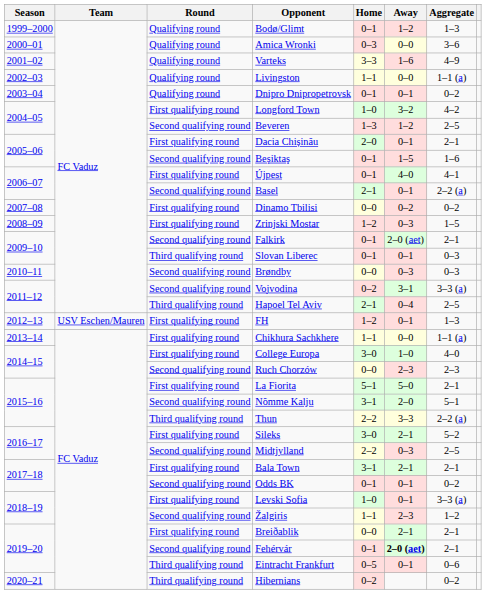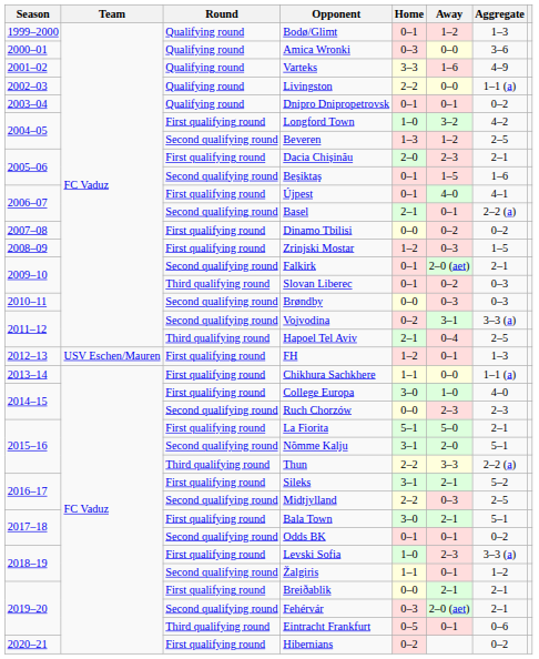 <table class="wikitable">
 <tr>
 <th>Season</th>
 <th>Team</th>
 <th>Round</th>
 <th>Opponent</th>
 <th>Home</th>
 <th>Away</th>
 <th>Aggregate</th>
 <th></th>
 </tr>
 <tr>
 <td><a href='#'>1999–2000</a></td>
 <td rowspan="18"><a href='#'>FC Vaduz</a></td>
 <td><a href='#'>Qualifying round</a></td>
 <td> <a href='#'>Bodø/Glimt</a></td>
 <td bgcolor="#ffdddd" style="text-align:center;">0–1</td>
 <td bgcolor="#ffdddd" style="text-align:center;">1–2</td>
 <td style="text-align:center;">1–3</td>
 <td></td>
 </tr>
 <tr>
 <td><a href='#'>2000–01</a></td>
 <td><a href='#'>Qualifying round</a></td>
 <td> <a href='#'>Amica Wronki</a></td>
 <td bgcolor="#ffdddd" style="text-align:center;">0–3</td>
 <td bgcolor="#ffffdd" style="text-align:center;">0–0</td>
 <td style="text-align:center;">3–6</td>
 <td></td>
 </tr>
 <tr>
 <td><a href='#'>2001–02</a></td>
 <td><a href='#'>Qualifying round</a></td>
 <td> <a href='#'>Varteks</a></td>
 <td bgcolor="#ffffdd" style="text-align:center;">3–3</td>
 <td bgcolor="#ffdddd" style="text-align:center;">1–6</td>
 <td style="text-align:center;">4–9</td>
 <td></td>
 </tr>
 <tr>
 <td><a href='#'>2002–03</a></td>
 <td><a href='#'>Qualifying round</a></td>
 <td> <a href='#'>Livingston</a></td>
-<td bgcolor="#ffffdd" style="text-align:center;">1–1</td>
+<td bgcolor="#ffffdd" style="text-align:center;">2–2</td>
 <td bgcolor="#ffffdd" style="text-align:center;">0–0</td>
 <td style="text-align:center;">1–1 (<a href='#'>a</a>)</td>
 <td></td>
 </tr>
 <tr>
 <td><a href='#'>2003–04</a></td>
 <td><a href='#'>Qualifying round</a></td>
 <td> <a href='#'>Dnipro Dnipropetrovsk</a></td>
 <td bgcolor="#ffdddd" style="text-align:center;">0–1</td>
 <td bgcolor="#ffdddd" style="text-align:center;">0–1</td>
 <td style="text-align:center;">0–2</td>
 <td></td>
 </tr>
 <tr>
 <td rowspan="2"><a href='#'>2004–05</a></td>
 <td><a href='#'>First qualifying round</a></td>
 <td> <a href='#'>Longford Town</a></td>
 <td bgcolor="#ddffdd" style="text-align:center;">1–0</td>
 <td bgcolor="#ddffdd" style="text-align:center;">3–2</td>
 <td style="text-align:center;">4–2</td>
 <td></td>
 </tr>
 <tr>
 <td><a href='#'>Second qualifying round</a></td>
 <td> <a href='#'>Beveren</a></td>
 <td bgcolor="#ffdddd" style="text-align:center;">1–3</td>
 <td bgcolor="#ffdddd" style="text-align:center;">1–2</td>
 <td style="text-align:center;">2–5</td>
 <td></td>
 </tr>
 <tr>
 <td rowspan="2"><a href='#'>2005–06</a></td>
 <td><a href='#'>First qualifying round</a></td>
 <td> <a href='#'>Dacia Chișinău</a></td>
 <td bgcolor="#ddffdd" style="text-align:center;">2–0</td>
-<td bgcolor="#ffdddd" style="text-align:center;">0–1</td>
+<td bgcolor="#ffdddd" style="text-align:center;">2–3</td>
 <td style="text-align:center;">2–1</td>
 <td></td>
 </tr>
 <tr>
 <td><a href='#'>Second qualifying round</a></td>
 <td> <a href='#'>Beşiktaş</a></td>
 <td bgcolor="#ffdddd" style="text-align:center;">0–1</td>
 <td bgcolor="#ffdddd" style="text-align:center;">1–5</td>
 <td style="text-align:center;">1–6</td>
 <td></td>
 </tr>
 <tr>
 <td rowspan="2"><a href='#'>2006–07</a></td>
 <td><a href='#'>First qualifying round</a></td>
 <td> <a href='#'>Újpest</a></td>
 <td bgcolor="#ffdddd" style="text-align:center;">0–1</td>
 <td bgcolor="#ddffdd" style="text-align:center;">4–0</td>
 <td style="text-align:center;">4–1</td>
 <td></td>
 </tr>
 <tr>
 <td><a href='#'>Second qualifying round</a></td>
 <td> <a href='#'>Basel</a></td>
 <td bgcolor="#ddffdd" style="text-align:center;">2–1</td>
 <td bgcolor="#ffdddd" style="text-align:center;">0–1</td>
 <td style="text-align:center;">2–2 (<a href='#'>a</a>)</td>
 <td></td>
 </tr>
 <tr>
 <td><a href='#'>2007–08</a></td>
 <td><a href='#'>First qualifying round</a></td>
 <td> <a href='#'>Dinamo Tbilisi</a></td>
 <td bgcolor="#ffffdd" style="text-align:center;">0–0</td>
 <td bgcolor="#ffdddd" style="text-align:center;">0–2</td>
 <td style="text-align:center;">0–2</td>
 <td></td>
 </tr>
 <tr>
 <td><a href='#'>2008–09</a></td>
 <td><a href='#'>First qualifying round</a></td>
 <td> <a href='#'>Zrinjski Mostar</a></td>
 <td bgcolor="#ffdddd" style="text-align:center;">1–2</td>
 <td bgcolor="#ffdddd" style="text-align:center;">0–3</td>
 <td style="text-align:center;">1–5</td>
 <td></td>
 </tr>
 <tr>
 <td rowspan="2"><a href='#'>2009–10</a></td>
 <td><a href='#'>Second qualifying round</a></td>
 <td> <a href='#'>Falkirk</a></td>
 <td bgcolor="#ffdddd" style="text-align:center;">0–1</td>
 <td bgcolor="#ddffdd" style="text-align:center;">2–0 (<a href='#'>aet</a>)</td>
 <td style="text-align:center;">2–1</td>
 <td></td>
 </tr>
 <tr>
 <td><a href='#'>Third qualifying round</a></td>
 <td> <a href='#'>Slovan Liberec</a></td>
 <td bgcolor="#ffdddd" style="text-align:center;">0–1</td>
-<td bgcolor="#ffdddd" style="text-align:center;">0–1</td>
+<td bgcolor="#ffdddd" style="text-align:center;">0–2</td>
 <td style="text-align:center;">0–3</td>
 <td></td>
 </tr>
 <tr>
 <td><a href='#'>2010–11</a></td>
 <td><a href='#'>Second qualifying round</a></td>
 <td> <a href='#'>Brøndby</a></td>
 <td bgcolor="#ffffdd" style="text-align:center;">0–0</td>
 <td bgcolor="#ffdddd" style="text-align:center;">0–3</td>
 <td style="text-align:center;">0–3</td>
 <td></td>
 </tr>
 <tr>
 <td rowspan="2"><a href='#'>2011–12</a></td>
 <td><a href='#'>Second qualifying round</a></td>
 <td> <a href='#'>Vojvodina</a></td>
 <td bgcolor="#ffdddd" style="text-align:center;">0–2</td>
 <td bgcolor="#ddffdd" style="text-align:center;">3–1</td>
 <td style="text-align:center;">3–3 (<a href='#'>a</a>)</td>
 <td></td>
 </tr>
 <tr>
 <td><a href='#'>Third qualifying round</a></td>
 <td> <a href='#'>Hapoel Tel Aviv</a></td>
 <td bgcolor="#ddffdd" style="text-align:center;">2–1</td>
 <td bgcolor="#ffdddd" style="text-align:center;">0–4</td>
 <td style="text-align:center;">2–5</td>
 <td></td>
 </tr>
 <tr>
 <td><a href='#'>2012–13</a></td>
 <td><a href='#'>USV Eschen/Mauren</a></td>
 <td><a href='#'>First qualifying round</a></td>
 <td> <a href='#'>FH</a></td>
 <td bgcolor="#ffdddd" style="text-align:center;">1–2</td>
 <td bgcolor="#ffdddd" style="text-align:center;">0–1</td>
 <td style="text-align:center;">1–3</td>
 <td></td>
 </tr>
 <tr>
 <td><a href='#'>2013–14</a></td>
 <td rowspan="16"><a href='#'>FC Vaduz</a></td>
 <td><a href='#'>First qualifying round</a></td>
 <td> <a href='#'>Chikhura Sachkhere</a></td>
 <td bgcolor="#ffffdd" style="text-align:center;">1–1</td>
 <td bgcolor="#ffffdd" style="text-align:center;">0–0</td>
 <td style="text-align:center;">1–1 (<a href='#'>a</a>)</td>
 <td></td>
 </tr>
 <tr>
 <td rowspan="2"><a href='#'>2014–15</a></td>
 <td><a href='#'>First qualifying round</a></td>
 <td> <a href='#'>College Europa</a></td>
 <td bgcolor="#ddffdd" style="text-align:center;">3–0</td>
 <td bgcolor="#ddffdd" style="text-align:center;">1–0</td>
 <td style="text-align:center;">4–0</td>
 <td></td>
 </tr>
 <tr>
 <td><a href='#'>Second qualifying round</a></td>
 <td> <a href='#'>Ruch Chorzów</a></td>
 <td bgcolor="#ffffdd" style="text-align:center;">0–0</td>
 <td bgcolor="#ffdddd" style="text-align:center;">2–3</td>
 <td style="text-align:center;">2–3</td>
 <td></td>
 </tr>
 <tr>
 <td rowspan="3"><a href='#'>2015–16</a></td>
 <td><a href='#'>First qualifying round</a></td>
 <td> <a href='#'>La Fiorita</a></td>
 <td bgcolor="#ddffdd" style="text-align:center;">5–1</td>
 <td bgcolor="#ddffdd" style="text-align:center;">5–0</td>
 <td style="text-align:center;">2–1</td>
 <td></td>
 </tr>
 <tr>
 <td><a href='#'>Second qualifying round</a></td>
 <td> <a href='#'>Nõmme Kalju</a></td>
 <td bgcolor="#ddffdd" style="text-align:center;">3–1</td>
 <td bgcolor="#ddffdd" style="text-align:center;">2–0</td>
 <td style="text-align:center;">5–1</td>
 <td></td>
 </tr>
 <tr>
 <td><a href='#'>Third qualifying round</a></td>
 <td> <a href='#'>Thun</a></td>
 <td bgcolor="#ffffdd" style="text-align:center;">2–2</td>
 <td bgcolor="#ffffdd" style="text-align:center;">3–3</td>
 <td style="text-align:center;">2–2 (<a href='#'>a</a>)</td>
 <td></td>
 </tr>
 <tr>
 <td rowspan="2"><a href='#'>2016–17</a></td>
 <td><a href='#'>First qualifying round</a></td>
 <td> <a href='#'>Sileks</a></td>
-<td bgcolor="#ddffdd" style="text-align:center;">3–0</td>
+<td bgcolor="#ddffdd" style="text-align:center;">3–1</td>
 <td bgcolor="#ddffdd" style="text-align:center;">2–1</td>
 <td style="text-align:center;">5–2</td>
 <td></td>
 </tr>
 <tr>
 <td><a href='#'>Second qualifying round</a></td>
 <td> <a href='#'>Midtjylland</a></td>
 <td bgcolor="#ffffdd" style="text-align:center;">2–2</td>
 <td bgcolor="#ffdddd" style="text-align:center;">0–3</td>
 <td style="text-align:center;">2–5</td>
 <td></td>
 </tr>
 <tr>
 <td rowspan="2"><a href='#'>2017–18</a></td>
 <td><a href='#'>First qualifying round</a></td>
 <td> <a href='#'>Bala Town</a></td>
-<td bgcolor="#ddffdd" style="text-align:center;">3–1</td>
+<td bgcolor="#ddffdd" style="text-align:center;">3–0</td>
 <td bgcolor="#ddffdd" style="text-align:center;">2–1</td>
-<td style="text-align:center;">2–1</td>
+<td style="text-align:center;">5–1</td>
 <td></td>
 </tr>
 <tr>
 <td><a href='#'>Second qualifying round</a></td>
 <td> <a href='#'>Odds BK</a></td>
 <td bgcolor="#ffdddd" style="text-align:center;">0–1</td>
 <td bgcolor="#ffdddd" style="text-align:center;">0–1</td>
 <td style="text-align:center;">0–2</td>
 <td></td>
 </tr>
 <tr>
 <td rowspan="2"><a href='#'>2018–19</a></td>
 <td><a href='#'>First qualifying round</a></td>
 <td> <a href='#'>Levski Sofia</a></td>
 <td bgcolor="#ddffdd" style="text-align:center;">1–0</td>
-<td bgcolor="#ffdddd" style="text-align:center;">0–1</td>
+<td bgcolor="#ffdddd" style="text-align:center;">2–3</td>
 <td style="text-align:center;">3–3 (<a href='#'>a</a>)</td>
 <td></td>
 </tr>
 <tr>
 <td><a href='#'>Second qualifying round</a></td>
 <td> <a href='#'>Žalgiris</a></td>
 <td bgcolor="#ffffdd" style="text-align:center;">1–1</td>
-<td bgcolor="#ffdddd" style="text-align:center;">2–3</td>
+<td bgcolor="#ffdddd" style="text-align:center;">0–1</td>
 <td style="text-align:center;">1–2</td>
 <td></td>
 </tr>
 <tr>
 <td rowspan="3"><a href='#'>2019–20</a></td>
 <td><a href='#'>First qualifying round</a></td>
 <td> <a href='#'>Breiðablik</a></td>
 <td bgcolor="#ffffdd" style="text-align:center;">0–0</td>
 <td bgcolor="#ddffdd" style="text-align:center;">2–1</td>
 <td style="text-align:center;">2–1</td>
 <td></td>
 </tr>
 <tr>
 <td><a href='#'>Second qualifying round</a></td>
 <td> <a href='#'>Fehérvár</a></td>
-<td bgcolor="#ffdddd" style="text-align:center;">0–1</td>
-<td bgcolor="#ddffdd" style="text-align:center;"><strong>2–0 (<a href='#'>aet</a>)</strong></td>
+<td bgcolor="#ffdddd" style="text-align:center;">0–3</td>
+<td bgcolor="#ddffdd" style="text-align:center;">2–0 (<a href='#'>aet</a>)</td>
 <td style="text-align:center;">2–1</td>
 <td></td>
 </tr>
 <tr>
 <td><a href='#'>Third qualifying round</a></td>
 <td> <a href='#'>Eintracht Frankfurt</a></td>
 <td bgcolor="#ffdddd" style="text-align:center;">0–5</td>
 <td bgcolor="#ffdddd" style="text-align:center;">0–1</td>
 <td style="text-align:center;">0–6</td>
 <td></td>
 </tr>
 <tr>
 <td><a href='#'>2020–21</a></td>
-<td><a href='#'>Third qualifying round</a></td>
+<td><a href='#'>First qualifying round</a></td>
 <td> <a href='#'>Hibernians</a></td>
 <td bgcolor="#ffdddd" style="text-align:center;">0–2</td>
 <td></td>
 <td style="text-align:center;">0–2</td>
 <td></td>
 </tr>
 </table>
